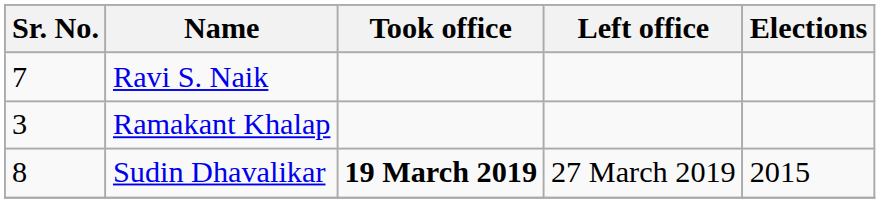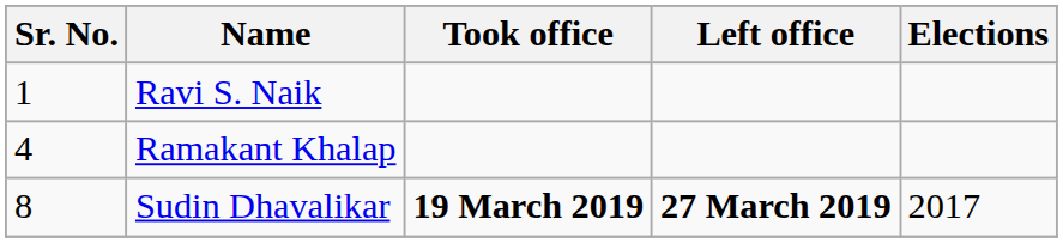 <table class ="wikitable">
 <tr>
 <th>Sr. No.</th>
 <th>Name</th>
 <th>Took office</th>
 <th>Left office</th>
 <th>Elections</th>
 </tr>
 <tr>
-<td>7</td>
+<td>1</td>
 <td><a href='#'>Ravi S. Naik</a></td>
 <td></td>
 <td></td>
 <td></td>
 </tr>
 <tr>
-<td>3</td>
+<td>4</td>
 <td><a href='#'>Ramakant Khalap</a></td>
 <td></td>
 <td></td>
 <td></td>
 </tr>
 <tr>
 <td>8</td>
 <td><a href='#'>Sudin Dhavalikar</a></td>
 <td><strong>19 March 2019</strong></td>
-<td>27 March 2019</td>
-<td>2015</td>
+<td><strong>27 March 2019</strong></td>
+<td>2017</td>
 </tr>
 <tr>
 </tr>
 </table>
